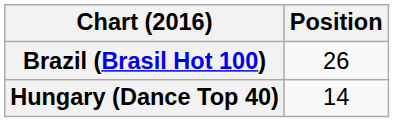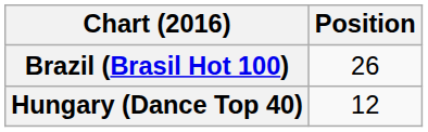 <table class="wikitable sortable plainrowheaders" style="text-align:center">
 <tr>
 <th scope="col">Chart (2016)</th>
 <th scope="col">Position</th>
 </tr>
 <tr>
 <th scope="row">Brazil (<a href='#'>Brasil Hot 100</a>)</th>
 <td>26</td>
 </tr>
 <tr>
 <th scope="row">Hungary (Dance Top 40)</th>
-<td>14</td>
+<td>12</td>
 </tr>
 </table>
